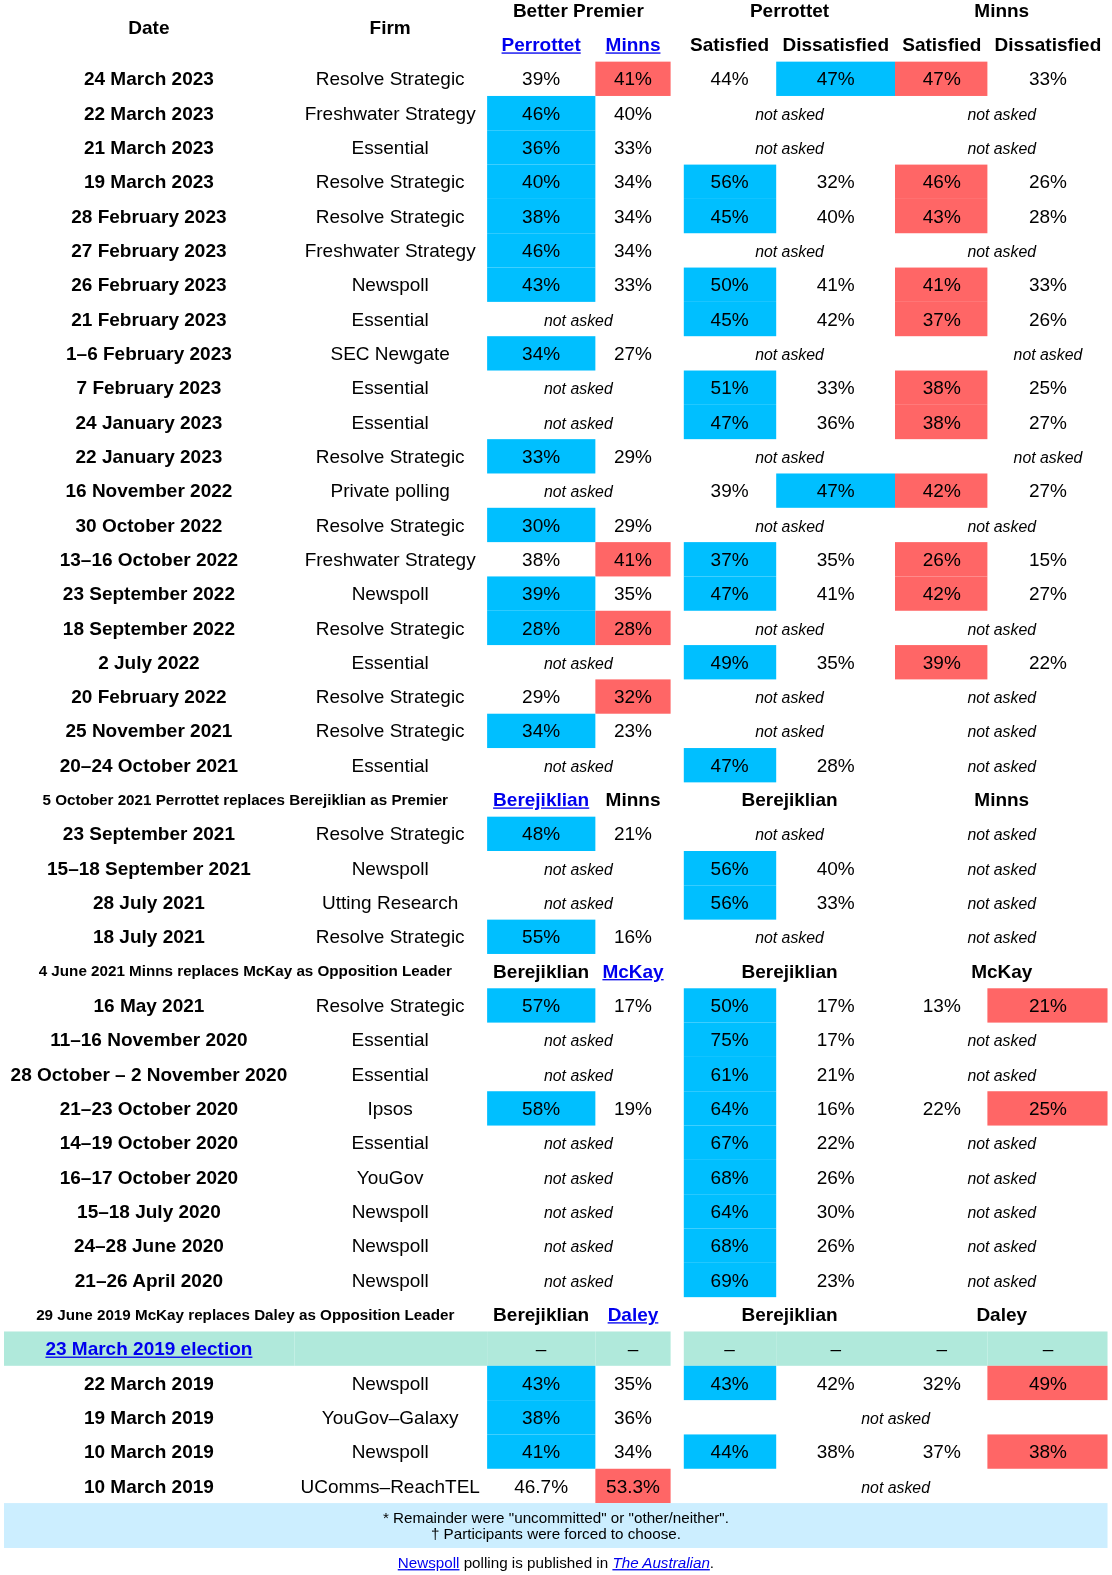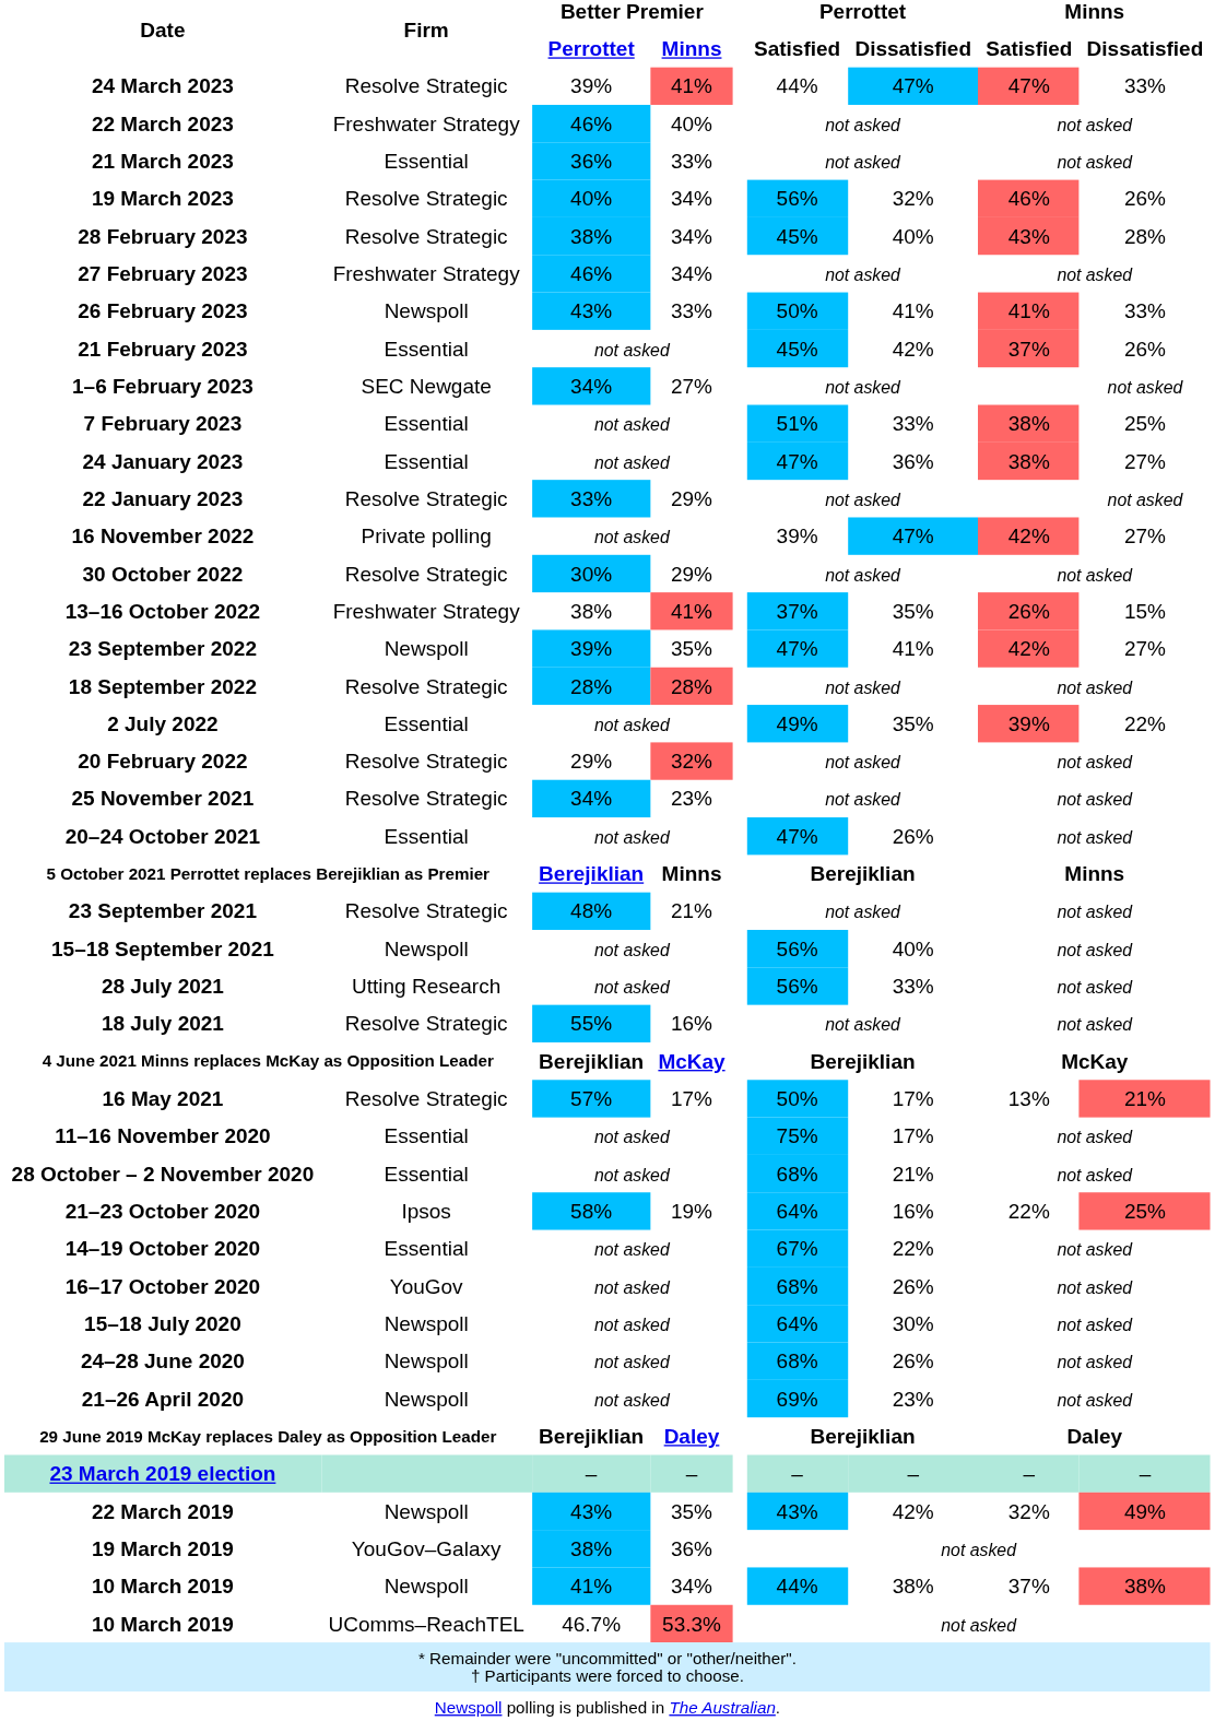 <table class="toccolours" cellpadding="5" cellspacing="0" style="text-align:center; margin-right:.5em; margin-top:.4em; font-size:90%;">
 <tr>
 <th rowspan="2">Date</th>
 <th rowspan="2">Firm</th>
 <th colspan="2">Better Premier</th>
 <th></th>
 <th colspan="2">Perrottet</th>
 <th colspan="2">Minns</th>
 </tr>
 <tr>
 <th><a href='#'>Perrottet</a></th>
 <th><a href='#'>Minns</a></th>
 <th></th>
 <th>Satisfied</th>
 <th>Dissatisfied</th>
 <th>Satisfied</th>
 <th>Dissatisfied</th>
 </tr>
 <tr>
 <th>24 March 2023</th>
 <td>Resolve Strategic</td>
 <td>39%</td>
 <td style="background:#f66;">41%</td>
 <td></td>
 <td>44%</td>
 <td style="background:#00bfff;">47%</td>
 <td style="background:#f66;">47%</td>
 <td>33%</td>
 </tr>
 <tr>
 <th>22 March 2023</th>
 <td>Freshwater Strategy</td>
 <td style="background:#00bfff;">46%</td>
 <td>40%</td>
 <td></td>
 <td colspan="2"><em><small>not asked</small></em></td>
 <td colspan="2"><em><small>not asked</small></em></td>
 </tr>
 <tr>
 <th>21 March 2023</th>
 <td>Essential</td>
 <td style="background:#00bfff;">36%</td>
 <td>33%</td>
 <td></td>
 <td colspan="2"><em><small>not asked</small></em></td>
 <td colspan="2"><em><small>not asked</small></em></td>
 </tr>
 <tr>
 <th>19 March 2023</th>
 <td>Resolve Strategic</td>
 <td style="background:#00bfff;">40%</td>
 <td>34%</td>
 <td></td>
 <td style="background:#00bfff;">56%</td>
 <td>32%</td>
 <td style="background:#f66;">46%</td>
 <td>26%</td>
 </tr>
 <tr>
 <th>28 February 2023</th>
 <td>Resolve Strategic</td>
 <td style="background:#00bfff;">38%</td>
 <td>34%</td>
 <td></td>
 <td style="background:#00bfff;">45%</td>
 <td>40%</td>
 <td style="background:#f66;">43%</td>
 <td>28%</td>
 </tr>
 <tr>
 <th>27 February 2023</th>
 <td>Freshwater Strategy</td>
 <td style="background:#00bfff;">46%</td>
 <td>34%</td>
 <td></td>
 <td colspan="2"><em><small>not asked</small></em></td>
 <td colspan="2"><em><small>not asked</small></em></td>
 </tr>
 <tr>
 <th>26 February 2023</th>
 <td>Newspoll</td>
 <td style="background:#00bfff;">43%</td>
 <td>33%</td>
 <td></td>
 <td style="background:#00bfff;">50%</td>
 <td>41%</td>
 <td style="background:#f66;">41%</td>
 <td>33%</td>
 </tr>
 <tr>
 <th>21 February 2023</th>
 <td>Essential</td>
 <td colspan=2><small><em>not asked</em></small></td>
 <td></td>
 <td style="background:#00bfff;">45%</td>
 <td>42%</td>
 <td style="background:#f66;">37%</td>
 <td>26%</td>
 </tr>
 <tr>
 <th>1–6 February 2023</th>
 <td>SEC Newgate</td>
 <td style="background:#00bfff;">34%</td>
 <td>27%</td>
 <td></td>
 <td colspan=2><small><em>not asked</em></small></td>
 <td></td>
 <td colspan=2><small><em>not asked</em></small></td>
 <td></td>
 </tr>
 <tr>
 <th>7 February 2023</th>
 <td>Essential</td>
 <td colspan=2><small><em>not asked</em></small></td>
 <td></td>
 <td style="background:#00bfff;">51%</td>
 <td>33%</td>
 <td style="background:#f66;">38%</td>
 <td>25%</td>
 </tr>
 <tr>
 <th>24 January 2023</th>
 <td>Essential</td>
 <td colspan=2><small><em>not asked</em></small></td>
 <td></td>
 <td style="background:#00bfff;">47%</td>
 <td>36%</td>
 <td style="background:#f66;">38%</td>
 <td>27%</td>
 </tr>
 <tr>
 <th>22 January 2023</th>
 <td>Resolve Strategic</td>
 <td style="background:#00bfff;">33%</td>
 <td>29%</td>
 <td></td>
 <td colspan=2><small><em>not asked</em></small></td>
 <td></td>
 <td colspan=2><small><em>not asked</em></small></td>
 <td></td>
 </tr>
 <tr>
 <th>16 November 2022</th>
 <td>Private polling</td>
 <td colspan=2><small><em>not asked</em></small></td>
 <td></td>
 <td>39%</td>
 <td style="background:#00bfff;">47%</td>
 <td style="background:#f66;">42%</td>
 <td>27%</td>
 </tr>
 <tr>
 <th>30 October 2022</th>
 <td>Resolve Strategic</td>
 <td style="background:#00bfff;">30%</td>
 <td>29%</td>
 <td></td>
 <td colspan="2"><em><small>not asked</small></em></td>
 <td colspan="2"><em><small>not asked</small></em></td>
 </tr>
 <tr>
 <th>13–16 October 2022</th>
 <td>Freshwater Strategy</td>
 <td>38%</td>
 <td style="background:#f66;">41%</td>
 <td></td>
 <td style="background:#00bfff;">37%</td>
 <td>35%</td>
 <td style="background:#f66;">26%</td>
 <td>15%</td>
 </tr>
 <tr>
 <th>23 September 2022</th>
 <td>Newspoll</td>
 <td style="background:#00bfff;">39%</td>
 <td>35%</td>
 <td></td>
 <td style="background:#00bfff;">47%</td>
 <td>41%</td>
 <td style="background:#f66;">42%</td>
 <td>27%</td>
 </tr>
 <tr>
 <th>18 September 2022</th>
 <td>Resolve Strategic</td>
 <td style="background:#00bfff;">28%</td>
 <td style="background:#f66;">28%</td>
 <td></td>
 <td colspan="2"><em><small>not asked</small></em></td>
 <td colspan="2"><em><small>not asked</small></em></td>
 </tr>
 <tr>
 <th>2 July 2022</th>
 <td>Essential</td>
 <td colspan=2><small><em>not asked</em></small></td>
 <td></td>
 <td style="background:#00bfff;">49%</td>
 <td>35%</td>
 <td style="background:#f66;">39%</td>
 <td>22%</td>
 </tr>
 <tr>
 <th>20 February 2022</th>
 <td>Resolve Strategic</td>
 <td>29%</td>
 <td style="background:#f66;">32%</td>
 <td></td>
 <td colspan="2"><em><small>not asked</small></em></td>
 <td colspan="2"><em><small>not asked</small></em></td>
 </tr>
 <tr>
 <th>25 November 2021</th>
 <td>Resolve Strategic</td>
 <td style="background:#00bfff">34%</td>
 <td>23%</td>
 <td></td>
 <td colspan="2"><em><small>not asked</small></em></td>
 <td colspan="2"><em><small>not asked</small></em></td>
 </tr>
 <tr>
 <th>20–24 October 2021</th>
 <td>Essential</td>
 <td colspan=2><small><em>not asked</em></small></td>
 <td></td>
 <td style="background:#00bfff;">47%</td>
-<td>28%</td>
+<td>26%</td>
 <td colspan="2"><em><small>not asked</small></em></td>
 </tr>
 <tr>
 <th colspan="2" style="font-size:80%;">5 October 2021 Perrottet replaces Berejiklian as Premier</th>
 <th><a href='#'>Berejiklian</a></th>
 <th>Minns</th>
 <th></th>
 <th colspan="2">Berejiklian</th>
 <th colspan="2">Minns</th>
 </tr>
 <tr>
 <th>23 September 2021</th>
 <td>Resolve Strategic</td>
 <td style="background:#00bfff">48%</td>
 <td>21%</td>
 <td></td>
 <td colspan="2"><em><small>not asked</small></em></td>
 <td colspan="2"><em><small>not asked</small></em></td>
 </tr>
 <tr>
 <th>15–18 September 2021</th>
 <td>Newspoll</td>
 <td colspan=2><em><small>not asked</small></em></td>
 <td></td>
 <td style="background:#00bfff">56%</td>
 <td>40%</td>
 <td colspan=2><em><small>not asked</small></em></td>
 </tr>
 <tr>
 <th>28 July 2021</th>
 <td>Utting Research</td>
 <td colspan=2><em><small>not asked</small></em></td>
 <td></td>
 <td style="background:#00bfff">56%</td>
 <td>33%</td>
 <td colspan=2><em><small>not asked</small></em></td>
 </tr>
 <tr>
 <th>18 July 2021</th>
 <td>Resolve Strategic</td>
 <td style="background:#00bfff">55%</td>
 <td>16%</td>
 <td></td>
 <td colspan="2"><em><small>not asked</small></em></td>
 <td colspan="2"><em><small>not asked</small></em></td>
 </tr>
 <tr>
 <th colspan="2" style="font-size:80%;">4 June 2021 Minns replaces McKay as Opposition Leader</th>
 <th>Berejiklian</th>
 <th><a href='#'>McKay</a></th>
 <th></th>
 <th colspan="2">Berejiklian</th>
 <th colspan="2">McKay</th>
 </tr>
 <tr>
 <th>16 May 2021</th>
 <td>Resolve Strategic</td>
 <td style="background:#00bfff">57%</td>
 <td>17%</td>
 <td></td>
 <td style="background:#00bfff">50%</td>
 <td>17%</td>
 <td>13%</td>
 <td style="background:#f66;">21%</td>
 </tr>
 <tr>
 <th>11–16 November 2020</th>
 <td>Essential</td>
 <td colspan=2><small><em>not asked</em></small></td>
 <td></td>
 <td style="background:#00bfff;">75%</td>
 <td>17%</td>
 <td colspan="2"><em><small>not asked</small></em></td>
 </tr>
 <tr>
 <th>28 October – 2 November 2020</th>
 <td>Essential</td>
 <td colspan=2><small><em>not asked</em></small></td>
 <td></td>
-<td style="background:#00bfff;">61%</td>
+<td style="background:#00bfff;">68%</td>
 <td>21%</td>
 <td colspan="2"><em><small>not asked</small></em></td>
 </tr>
 <tr>
 <th>21–23 October 2020</th>
 <td>Ipsos</td>
 <td style="background:#00bfff">58%</td>
 <td>19%</td>
 <td></td>
 <td style="background:#00bfff">64%</td>
 <td>16%</td>
 <td>22%</td>
 <td style="background:#f66;">25%</td>
 </tr>
 <tr>
 <th>14–19 October 2020</th>
 <td>Essential</td>
 <td colspan="2"><em><small>not asked</small></em></td>
 <td></td>
 <td style="background:#00bfff;">67%</td>
 <td>22%</td>
 <td colspan="2"><em><small>not asked</small></em></td>
 </tr>
 <tr>
 <th>16–17 October 2020</th>
 <td>YouGov</td>
 <td colspan=2><em><small>not asked</small></em></td>
 <td></td>
 <td style="background:#00bfff">68%</td>
 <td>26%</td>
 <td colspan=2><em><small>not asked</small></em></td>
 </tr>
 <tr>
 <th>15–18 July 2020</th>
 <td>Newspoll</td>
 <td colspan=2><em><small>not asked</small></em></td>
 <td></td>
 <td style="background:#00bfff">64%</td>
 <td>30%</td>
 <td colspan=2><em><small>not asked</small></em></td>
 </tr>
 <tr>
 <th>24–28 June 2020</th>
 <td>Newspoll</td>
 <td colspan=2><em><small>not asked</small></em></td>
 <td></td>
 <td style="background:#00bfff">68%</td>
 <td>26%</td>
 <td colspan=2><em><small>not asked</small></em></td>
 </tr>
 <tr>
 <th>21–26 April 2020</th>
 <td>Newspoll</td>
 <td colspan=2><em><small>not asked</small></em></td>
 <td></td>
 <td style="background:#00bfff">69%</td>
 <td>23%</td>
 <td colspan=2><em><small>not asked</small></em></td>
 </tr>
 <tr>
 <th colspan="2" style="font-size:80%;">29 June 2019 McKay replaces Daley as Opposition Leader</th>
 <th>Berejiklian</th>
 <th><a href='#'>Daley</a></th>
 <th></th>
 <th colspan="2">Berejiklian</th>
 <th colspan="2">Daley</th>
 </tr>
 <tr>
 <th style="background:#b0e9db;"><a href='#'>23 March 2019 election</a></th>
 <td style="background:#b0e9db;"></td>
 <td style="background:#b0e9db;">–</td>
 <td style="background:#b0e9db;">–</td>
 <td></td>
 <td style="background:#b0e9db;">–</td>
 <td style="background:#b0e9db;">–</td>
 <td style="background:#b0e9db;">–</td>
 <td style="background:#b0e9db;">–</td>
 </tr>
 <tr>
 <th>22 March 2019</th>
 <td>Newspoll</td>
 <td style="background:#00bfff">43%</td>
 <td>35%</td>
 <td></td>
 <td style="background:#00bfff">43%</td>
 <td>42%</td>
 <td>32%</td>
 <td style="background:#f66">49%</td>
 </tr>
 <tr>
 <th>19 March 2019</th>
 <td>YouGov–Galaxy</td>
 <td style="background:#00bfff">38%</td>
 <td>36%</td>
 <td></td>
 <td colspan="4"><em><small>not asked</small></em></td>
 </tr>
 <tr>
 <th>10 March 2019</th>
 <td>Newspoll</td>
 <td style="background:#00bfff">41%</td>
 <td>34%</td>
 <td></td>
 <td style="background:#00bfff">44%</td>
 <td>38%</td>
 <td>37%</td>
 <td style="background:#f66">38%</td>
 </tr>
 <tr>
 <th>10 March 2019</th>
 <td>UComms–ReachTEL</td>
 <td>46.7%</td>
 <td style="background:#f66">53.3%</td>
 <td></td>
 <td colspan="4"><em><small>not asked</small></em></td>
 </tr>
 <tr>
 <td colspan="9" style="font-size:80%; background:#cef;">* Remainder were "uncommitted" or "other/neither".<br>† Participants were forced to choose.</td>
 </tr>
 <tr>
 <td colspan="9"  style="font-size:80%;"><a href='#'>Newspoll</a> polling is published in <em><a href='#'>The Australian</a></em>.</td>
 </tr>
 </table>
